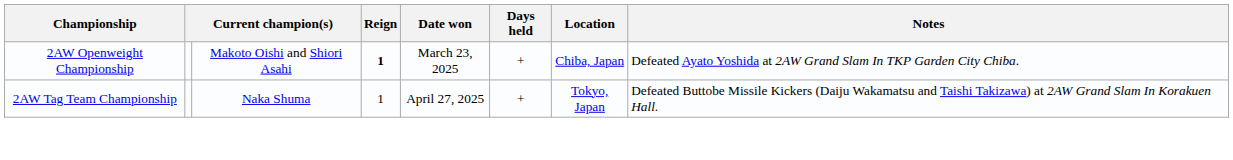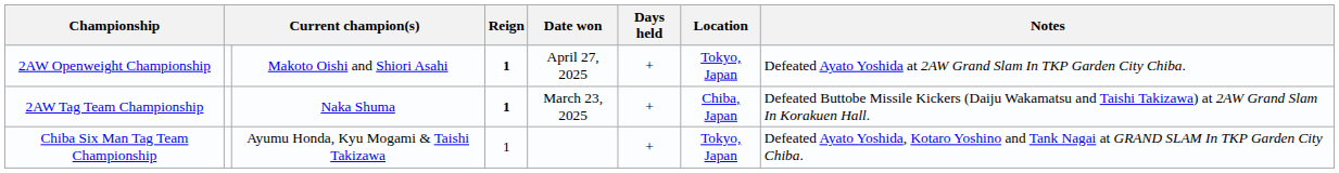 <table class="wikitable" style="text-align:center; background:#fcfdff; font-size:85%;">
 <tr>
 <th>Championship</th>
 <th colspan=2>Current champion(s)</th>
 <th>Reign</th>
 <th>Date won</th>
 <th>Days held</th>
 <th>Location</th>
 <th>Notes</th>
 </tr>
 <tr>
 <td><a href='#'>2AW Openweight Championship</a></td>
 <td></td>
 <td><a href='#'>Makoto Oishi</a> and <a href='#'>Shiori Asahi</a></td>
 <td><strong>1</strong></td>
-<td>March 23, 2025</td>
+<td>April 27, 2025</td>
 <td>+</td>
-<td><a href='#'>Chiba, Japan</a></td>
+<td><a href='#'>Tokyo, Japan</a></td>
 <td align=left>Defeated <a href='#'>Ayato Yoshida</a> at <em>2AW Grand Slam In TKP Garden City Chiba</em>.</td>
 </tr>
 <tr>
 <td><a href='#'>2AW Tag Team Championship</a></td>
 <td><br></td>
 <td><a href='#'>Naka Shuma</a></td>
-<td>1<br></td>
-<td>April 27, 2025</td>
+<td><strong>1<br></strong></td>
+<td>March 23, 2025</td>
+<td>+</td>
+<td><a href='#'>Chiba, Japan</a></td>
+<td align=left>Defeated Buttobe Missile Kickers (Daiju Wakamatsu and <a href='#'>Taishi Takizawa</a>) at <em>2AW Grand Slam In Korakuen Hall</em>.</td>
+</tr>
+<tr>
+<td><a href='#'>Chiba Six Man Tag Team Championship</a></td>
+<td><br><br></td>
+<td>Ayumu Honda, Kyu Mogami & <a href='#'>Taishi Takizawa</a></td>
+<td style="white-space: nowrap;">1<br></td>
+<td></td>
 <td>+</td>
 <td><a href='#'>Tokyo, Japan</a></td>
-<td align=left>Defeated Buttobe Missile Kickers (Daiju Wakamatsu and <a href='#'>Taishi Takizawa</a>) at <em>2AW Grand Slam In Korakuen Hall</em>.</td>
+<td align=left>Defeated <a href='#'>Ayato Yoshida</a>, <a href='#'>Kotaro Yoshino</a> and <a href='#'>Tank Nagai</a> at <em>GRAND SLAM In TKP Garden City Chiba</em>.</td>
 </tr>
 </table>
